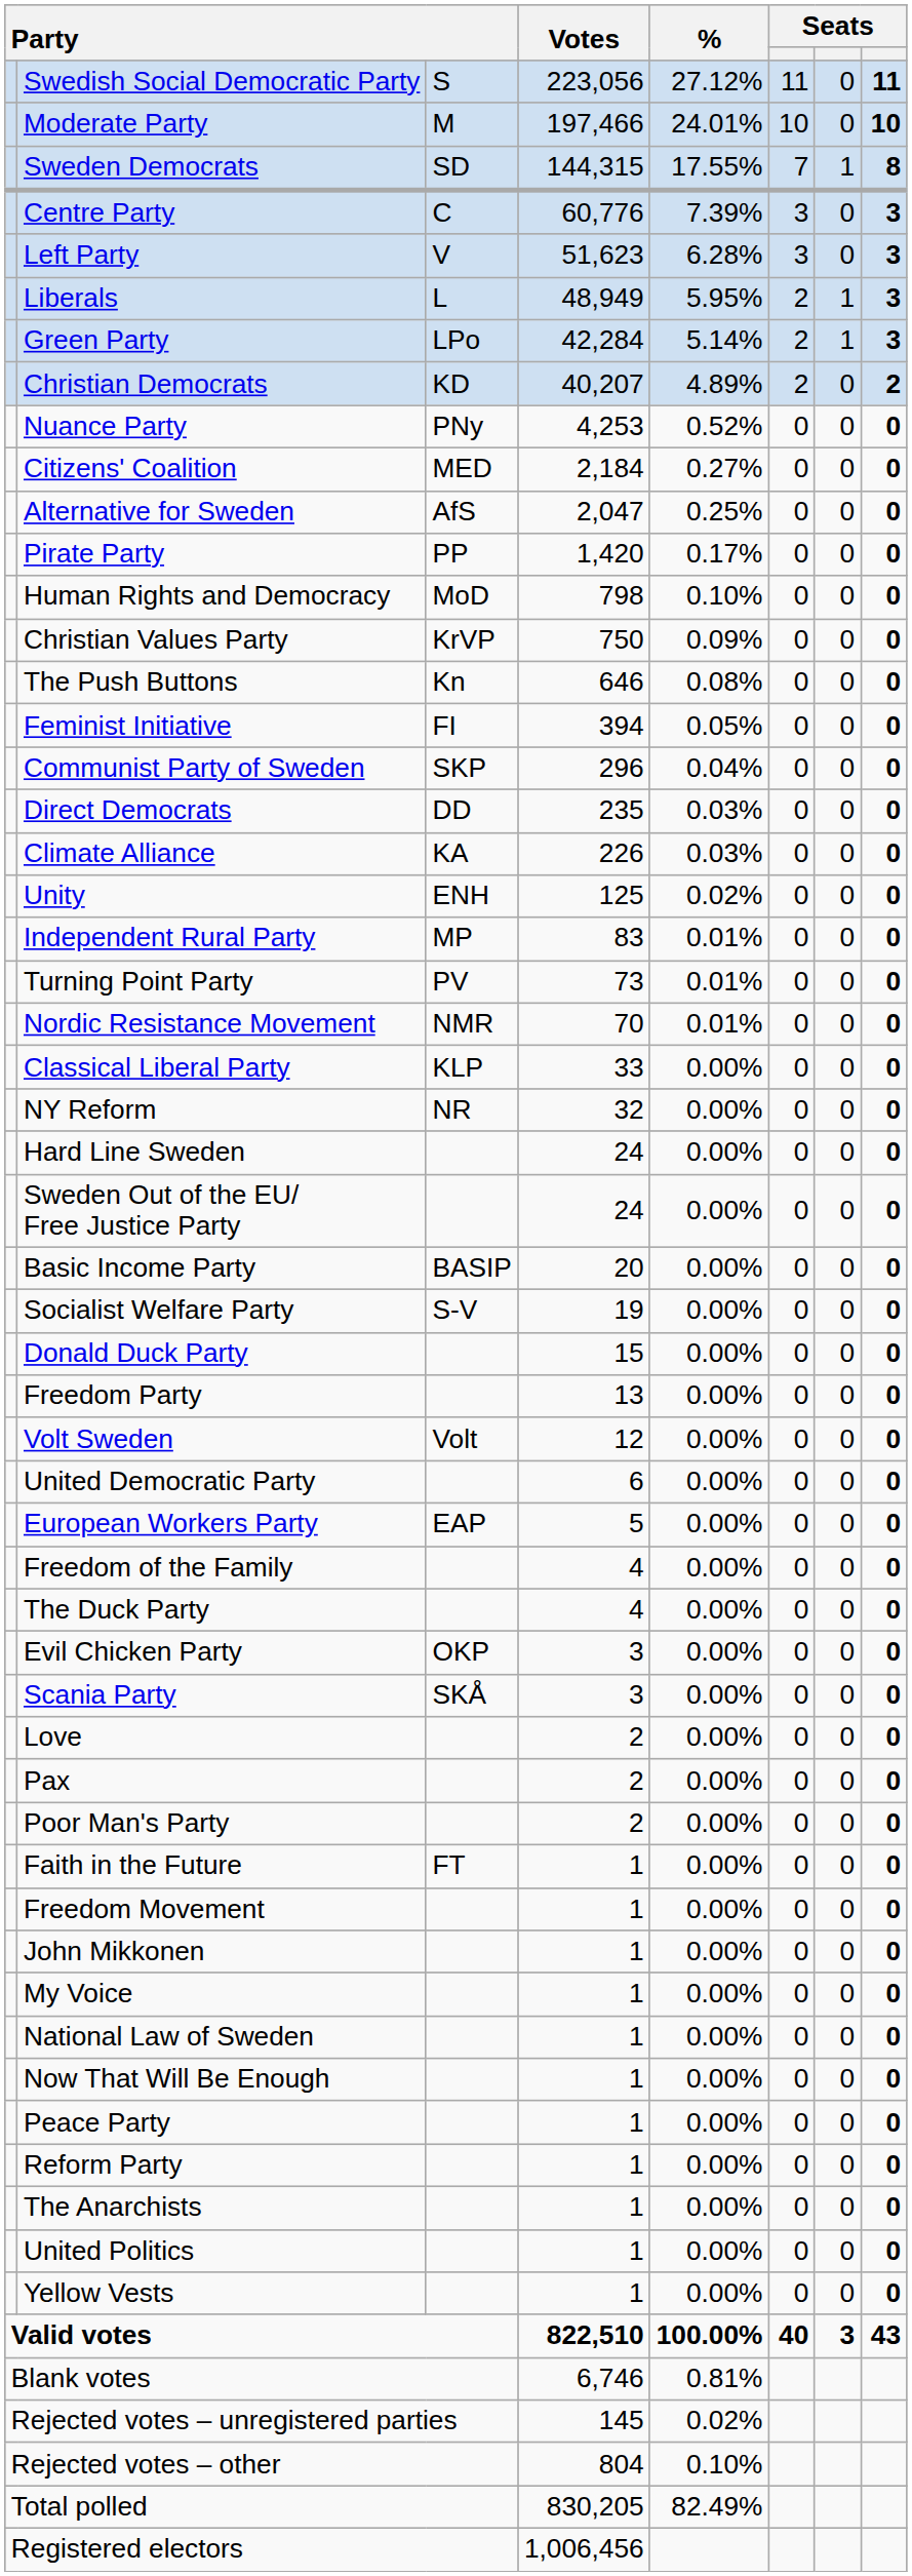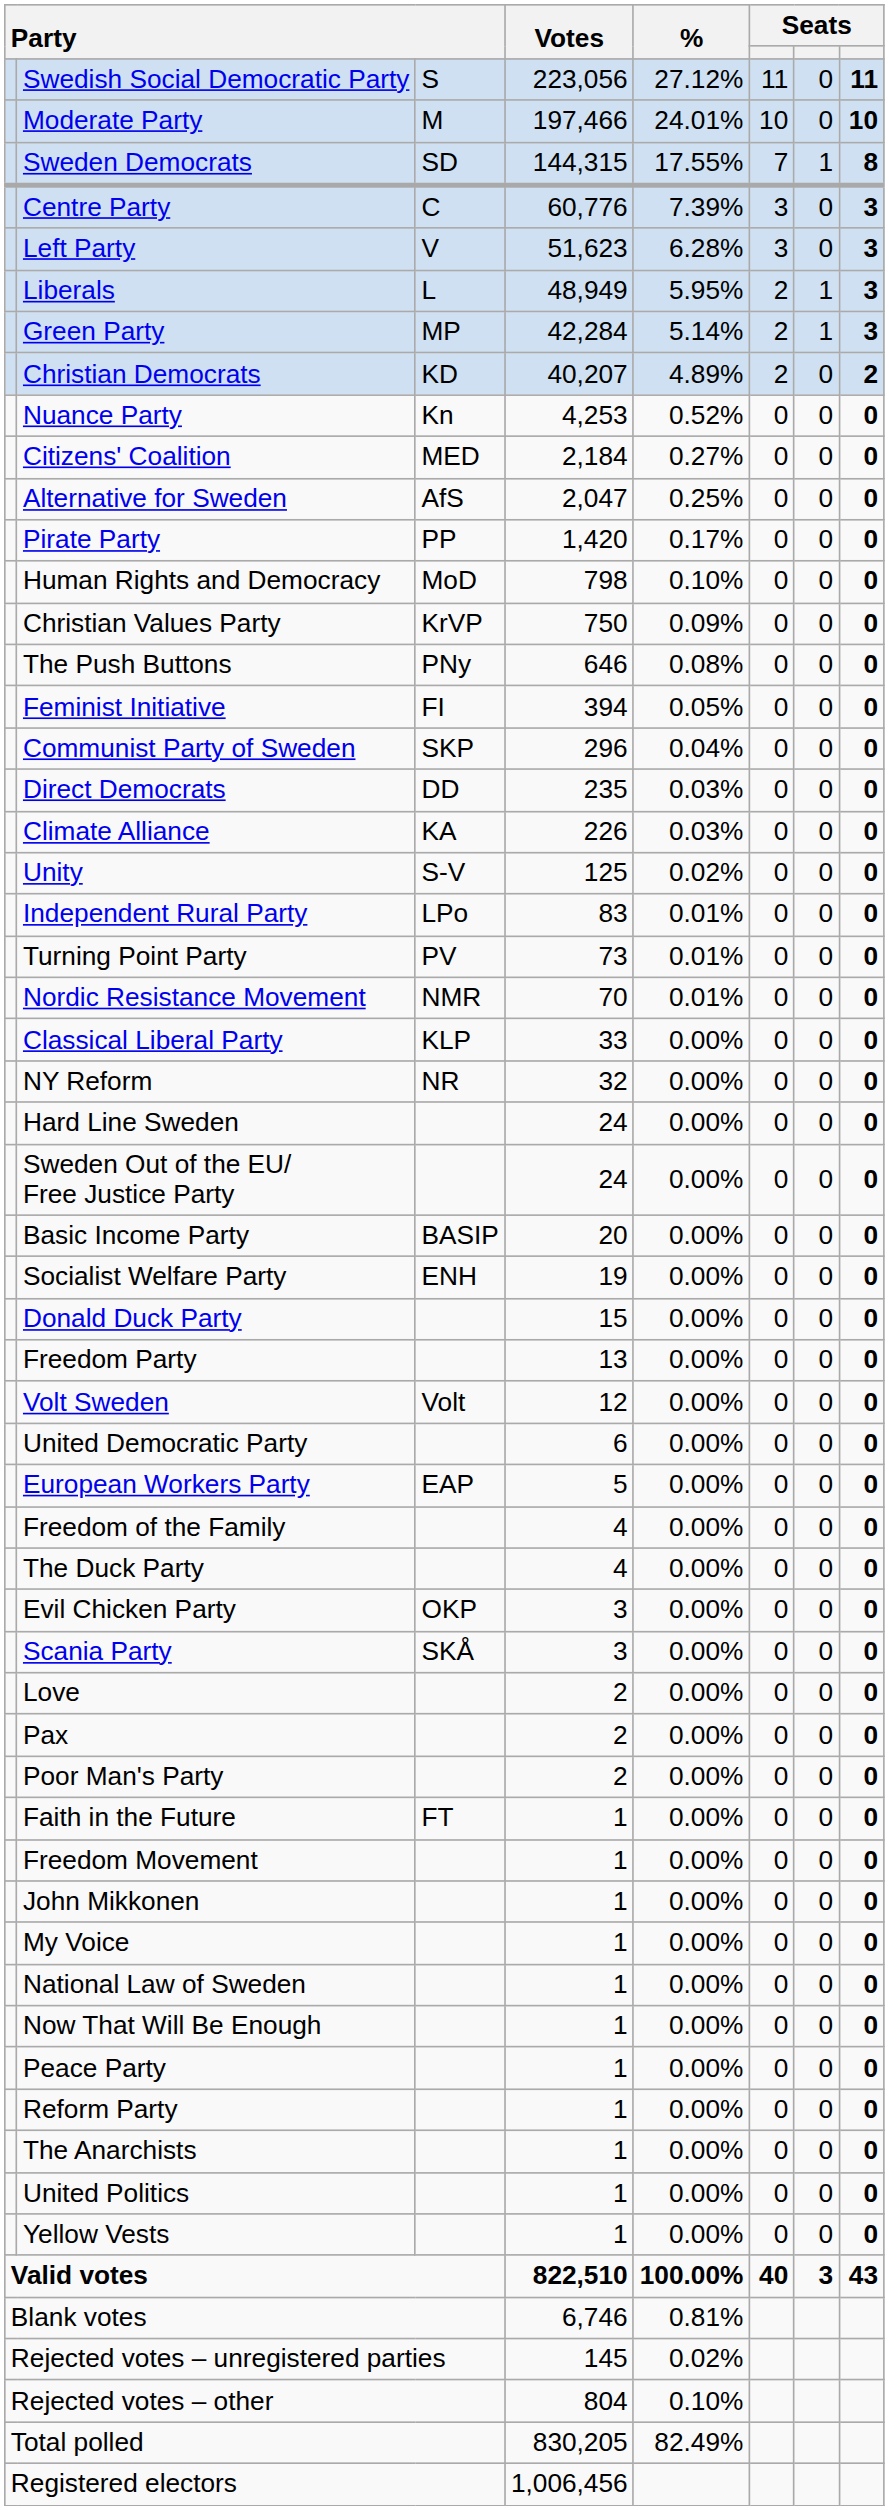 <table class="wikitable" border="1" style="text-align:right;">
 <tr>
 <th style="text-align:left;" valign=bottom rowspan=2 colspan=3>Party</th>
 <th align=center valign=bottom rowspan=2 width="50">Votes</th>
 <th align=center valign=bottom rowspan=2 width="50">%</th>
 <th colspan=3>Seats</th>
 </tr>
 <tr>
 <th align=center valign=bottom width="20"><small></small></th>
 <th align=center valign=bottom width="20"><small><a href='#'></a></small></th>
 <th align=center valign=bottom width="20"><small></small></th>
 </tr>
 <tr style="background:#CEE0F2;">
 <td></td>
 <td align=left><a href='#'>Swedish Social Democratic Party</a></td>
 <td align=left>S</td>
 <td>223,056</td>
 <td>27.12%</td>
 <td>11</td>
 <td>0</td>
 <td><strong>11</strong></td>
 </tr>
 <tr style="background:#CEE0F2;">
 <td></td>
 <td align=left><a href='#'>Moderate Party</a></td>
 <td align=left>M</td>
 <td>197,466</td>
 <td>24.01%</td>
 <td>10</td>
 <td>0</td>
 <td><strong>10</strong></td>
 </tr>
 <tr style="background:#CEE0F2;">
 <td></td>
 <td align=left><a href='#'>Sweden Democrats</a></td>
 <td align=left>SD</td>
 <td>144,315</td>
 <td>17.55%</td>
 <td>7</td>
 <td>1</td>
 <td><strong>8</strong></td>
 </tr>
 <tr style="background:#CEE0F2; border-top:3px solid darkgray;">
 <td></td>
 <td align=left><a href='#'>Centre Party</a></td>
 <td align=left>C</td>
 <td>60,776</td>
 <td>7.39%</td>
 <td>3</td>
 <td>0</td>
 <td><strong>3</strong></td>
 </tr>
 <tr style="background:#CEE0F2;">
 <td></td>
 <td align=left><a href='#'>Left Party</a></td>
 <td align=left>V</td>
 <td>51,623</td>
 <td>6.28%</td>
 <td>3</td>
 <td>0</td>
 <td><strong>3</strong></td>
 </tr>
 <tr style="background:#CEE0F2;">
 <td></td>
 <td align=left><a href='#'>Liberals</a></td>
 <td align=left>L</td>
 <td>48,949</td>
 <td>5.95%</td>
 <td>2</td>
 <td>1</td>
 <td><strong>3</strong></td>
 </tr>
 <tr style="background:#CEE0F2;">
 <td></td>
 <td align=left><a href='#'>Green Party</a></td>
-<td align=left>LPo</td>
+<td align=left>MP</td>
 <td>42,284</td>
 <td>5.14%</td>
 <td>2</td>
 <td>1</td>
 <td><strong>3</strong></td>
 </tr>
 <tr style="background:#CEE0F2;">
 <td></td>
 <td align=left><a href='#'>Christian Democrats</a></td>
 <td align=left>KD</td>
 <td>40,207</td>
 <td>4.89%</td>
 <td>2</td>
 <td>0</td>
 <td><strong>2</strong></td>
 </tr>
 <tr>
 <td></td>
 <td align=left><a href='#'>Nuance Party</a></td>
-<td align=left>PNy</td>
+<td align=left>Kn</td>
 <td>4,253</td>
 <td>0.52%</td>
 <td>0</td>
 <td>0</td>
 <td><strong>0</strong></td>
 </tr>
 <tr>
 <td></td>
 <td align=left><a href='#'>Citizens' Coalition</a></td>
 <td align=left>MED</td>
 <td>2,184</td>
 <td>0.27%</td>
 <td>0</td>
 <td>0</td>
 <td><strong>0</strong></td>
 </tr>
 <tr>
 <td></td>
 <td align=left><a href='#'>Alternative for Sweden</a></td>
 <td align=left>AfS</td>
 <td>2,047</td>
 <td>0.25%</td>
 <td>0</td>
 <td>0</td>
 <td><strong>0</strong></td>
 </tr>
 <tr>
 <td></td>
 <td align=left><a href='#'>Pirate Party</a></td>
 <td align=left>PP</td>
 <td>1,420</td>
 <td>0.17%</td>
 <td>0</td>
 <td>0</td>
 <td><strong>0</strong></td>
 </tr>
 <tr>
 <td></td>
 <td align=left>Human Rights and Democracy</td>
 <td align=left>MoD</td>
 <td>798</td>
 <td>0.10%</td>
 <td>0</td>
 <td>0</td>
 <td><strong>0</strong></td>
 </tr>
 <tr>
 <td></td>
 <td align=left>Christian Values Party</td>
 <td align=left>KrVP</td>
 <td>750</td>
 <td>0.09%</td>
 <td>0</td>
 <td>0</td>
 <td><strong>0</strong></td>
 </tr>
 <tr>
 <td></td>
 <td align=left>The Push Buttons</td>
-<td align=left>Kn</td>
+<td align=left>PNy</td>
 <td>646</td>
 <td>0.08%</td>
 <td>0</td>
 <td>0</td>
 <td><strong>0</strong></td>
 </tr>
 <tr>
 <td></td>
 <td align=left><a href='#'>Feminist Initiative</a></td>
 <td align=left>FI</td>
 <td>394</td>
 <td>0.05%</td>
 <td>0</td>
 <td>0</td>
 <td><strong>0</strong></td>
 </tr>
 <tr>
 <td></td>
 <td align=left><a href='#'>Communist Party of Sweden</a></td>
 <td align=left>SKP</td>
 <td>296</td>
 <td>0.04%</td>
 <td>0</td>
 <td>0</td>
 <td><strong>0</strong></td>
 </tr>
 <tr>
 <td></td>
 <td align=left><a href='#'>Direct Democrats</a></td>
 <td align=left>DD</td>
 <td>235</td>
 <td>0.03%</td>
 <td>0</td>
 <td>0</td>
 <td><strong>0</strong></td>
 </tr>
 <tr>
 <td></td>
 <td align=left><a href='#'>Climate Alliance</a></td>
 <td align=left>KA</td>
 <td>226</td>
 <td>0.03%</td>
 <td>0</td>
 <td>0</td>
 <td><strong>0</strong></td>
 </tr>
 <tr>
 <td></td>
 <td align=left><a href='#'>Unity</a></td>
-<td align=left>ENH</td>
+<td align=left>S-V</td>
 <td>125</td>
 <td>0.02%</td>
 <td>0</td>
 <td>0</td>
 <td><strong>0</strong></td>
 </tr>
 <tr>
 <td></td>
 <td align=left><a href='#'>Independent Rural Party</a></td>
-<td align=left>MP</td>
+<td align=left>LPo</td>
 <td>83</td>
 <td>0.01%</td>
 <td>0</td>
 <td>0</td>
 <td><strong>0</strong></td>
 </tr>
 <tr>
 <td></td>
 <td align=left>Turning Point Party</td>
 <td align=left>PV</td>
 <td>73</td>
 <td>0.01%</td>
 <td>0</td>
 <td>0</td>
 <td><strong>0</strong></td>
 </tr>
 <tr>
 <td></td>
 <td align=left><a href='#'>Nordic Resistance Movement</a></td>
 <td align=left>NMR</td>
 <td>70</td>
 <td>0.01%</td>
 <td>0</td>
 <td>0</td>
 <td><strong>0</strong></td>
 </tr>
 <tr>
 <td></td>
 <td align=left><a href='#'>Classical Liberal Party</a></td>
 <td align=left>KLP</td>
 <td>33</td>
 <td>0.00%</td>
 <td>0</td>
 <td>0</td>
 <td><strong>0</strong></td>
 </tr>
 <tr>
 <td></td>
 <td align=left>NY Reform</td>
 <td align=left>NR</td>
 <td>32</td>
 <td>0.00%</td>
 <td>0</td>
 <td>0</td>
 <td><strong>0</strong></td>
 </tr>
 <tr>
 <td></td>
 <td align=left>Hard Line Sweden</td>
 <td align=left></td>
 <td>24</td>
 <td>0.00%</td>
 <td>0</td>
 <td>0</td>
 <td><strong>0</strong></td>
 </tr>
 <tr>
 <td></td>
 <td align=left>Sweden Out of the EU/<br>Free Justice Party</td>
 <td align=left></td>
 <td>24</td>
 <td>0.00%</td>
 <td>0</td>
 <td>0</td>
 <td><strong>0</strong></td>
 </tr>
 <tr>
 <td></td>
 <td align=left>Basic Income Party</td>
 <td align=left>BASIP</td>
 <td>20</td>
 <td>0.00%</td>
 <td>0</td>
 <td>0</td>
 <td><strong>0</strong></td>
 </tr>
 <tr>
 <td></td>
 <td align=left>Socialist Welfare Party</td>
-<td align=left>S-V</td>
+<td align=left>ENH</td>
 <td>19</td>
 <td>0.00%</td>
 <td>0</td>
 <td>0</td>
 <td><strong>0</strong></td>
 </tr>
 <tr>
 <td></td>
 <td align=left><a href='#'>Donald Duck Party</a></td>
 <td align=left></td>
 <td>15</td>
 <td>0.00%</td>
 <td>0</td>
 <td>0</td>
 <td><strong>0</strong></td>
 </tr>
 <tr>
 <td></td>
 <td align=left>Freedom Party</td>
 <td align=left></td>
 <td>13</td>
 <td>0.00%</td>
 <td>0</td>
 <td>0</td>
 <td><strong>0</strong></td>
 </tr>
 <tr>
 <td></td>
 <td align=left><a href='#'>Volt Sweden</a></td>
 <td align=left>Volt</td>
 <td>12</td>
 <td>0.00%</td>
 <td>0</td>
 <td>0</td>
 <td><strong>0</strong></td>
 </tr>
 <tr>
 <td></td>
 <td align=left>United Democratic Party</td>
 <td align=left></td>
 <td>6</td>
 <td>0.00%</td>
 <td>0</td>
 <td>0</td>
 <td><strong>0</strong></td>
 </tr>
 <tr>
 <td></td>
 <td align=left><a href='#'>European Workers Party</a></td>
 <td align=left>EAP</td>
 <td>5</td>
 <td>0.00%</td>
 <td>0</td>
 <td>0</td>
 <td><strong>0</strong></td>
 </tr>
 <tr>
 <td></td>
 <td align=left>Freedom of the Family</td>
 <td align=left></td>
 <td>4</td>
 <td>0.00%</td>
 <td>0</td>
 <td>0</td>
 <td><strong>0</strong></td>
 </tr>
 <tr>
 <td></td>
 <td align=left>The Duck Party</td>
 <td align=left></td>
 <td>4</td>
 <td>0.00%</td>
 <td>0</td>
 <td>0</td>
 <td><strong>0</strong></td>
 </tr>
 <tr>
 <td></td>
 <td align=left>Evil Chicken Party</td>
 <td align=left>OKP</td>
 <td>3</td>
 <td>0.00%</td>
 <td>0</td>
 <td>0</td>
 <td><strong>0</strong></td>
 </tr>
 <tr>
 <td></td>
 <td align=left><a href='#'>Scania Party</a></td>
 <td align=left>SKÅ</td>
 <td>3</td>
 <td>0.00%</td>
 <td>0</td>
 <td>0</td>
 <td><strong>0</strong></td>
 </tr>
 <tr>
 <td></td>
 <td align=left>Love</td>
 <td align=left></td>
 <td>2</td>
 <td>0.00%</td>
 <td>0</td>
 <td>0</td>
 <td><strong>0</strong></td>
 </tr>
 <tr>
 <td></td>
 <td align=left>Pax</td>
 <td align=left></td>
 <td>2</td>
 <td>0.00%</td>
 <td>0</td>
 <td>0</td>
 <td><strong>0</strong></td>
 </tr>
 <tr>
 <td></td>
 <td align=left>Poor Man's Party</td>
 <td align=left></td>
 <td>2</td>
 <td>0.00%</td>
 <td>0</td>
 <td>0</td>
 <td><strong>0</strong></td>
 </tr>
 <tr>
 <td></td>
 <td align=left>Faith in the Future</td>
 <td align=left>FT</td>
 <td>1</td>
 <td>0.00%</td>
 <td>0</td>
 <td>0</td>
 <td><strong>0</strong></td>
 </tr>
 <tr>
 <td></td>
 <td align=left>Freedom Movement</td>
 <td align=left></td>
 <td>1</td>
 <td>0.00%</td>
 <td>0</td>
 <td>0</td>
 <td><strong>0</strong></td>
 </tr>
 <tr>
 <td></td>
 <td align=left>John Mikkonen</td>
 <td align=left></td>
 <td>1</td>
 <td>0.00%</td>
 <td>0</td>
 <td>0</td>
 <td><strong>0</strong></td>
 </tr>
 <tr>
 <td></td>
 <td align=left>My Voice</td>
 <td align=left></td>
 <td>1</td>
 <td>0.00%</td>
 <td>0</td>
 <td>0</td>
 <td><strong>0</strong></td>
 </tr>
 <tr>
 <td></td>
 <td align=left>National Law of Sweden</td>
 <td align=left></td>
 <td>1</td>
 <td>0.00%</td>
 <td>0</td>
 <td>0</td>
 <td><strong>0</strong></td>
 </tr>
 <tr>
 <td></td>
 <td align=left>Now That Will Be Enough</td>
 <td align=left></td>
 <td>1</td>
 <td>0.00%</td>
 <td>0</td>
 <td>0</td>
 <td><strong>0</strong></td>
 </tr>
 <tr>
 <td></td>
 <td align=left>Peace Party</td>
 <td align=left></td>
 <td>1</td>
 <td>0.00%</td>
 <td>0</td>
 <td>0</td>
 <td><strong>0</strong></td>
 </tr>
 <tr>
 <td></td>
 <td align=left>Reform Party</td>
 <td align=left></td>
 <td>1</td>
 <td>0.00%</td>
 <td>0</td>
 <td>0</td>
 <td><strong>0</strong></td>
 </tr>
 <tr>
 <td></td>
 <td align=left>The Anarchists</td>
 <td align=left></td>
 <td>1</td>
 <td>0.00%</td>
 <td>0</td>
 <td>0</td>
 <td><strong>0</strong></td>
 </tr>
 <tr>
 <td></td>
 <td align=left>United Politics</td>
 <td align=left></td>
 <td>1</td>
 <td>0.00%</td>
 <td>0</td>
 <td>0</td>
 <td><strong>0</strong></td>
 </tr>
 <tr>
 <td></td>
 <td align=left>Yellow Vests</td>
 <td align=left></td>
 <td>1</td>
 <td>0.00%</td>
 <td>0</td>
 <td>0</td>
 <td><strong>0</strong></td>
 </tr>
 <tr style="font-weight:bold">
 <td align=left colspan=3>Valid votes</td>
 <td>822,510</td>
 <td>100.00%</td>
 <td>40</td>
 <td>3</td>
 <td>43</td>
 </tr>
 <tr>
 <td align=left colspan=3>Blank votes</td>
 <td>6,746</td>
 <td>0.81%</td>
 <td></td>
 <td></td>
 <td></td>
 </tr>
 <tr>
 <td align=left colspan=3>Rejected votes – unregistered parties</td>
 <td>145</td>
 <td>0.02%</td>
 <td></td>
 <td></td>
 <td></td>
 </tr>
 <tr>
 <td align=left colspan=3>Rejected votes – other</td>
 <td>804</td>
 <td>0.10%</td>
 <td></td>
 <td></td>
 <td></td>
 </tr>
 <tr>
 <td align=left colspan=3>Total polled</td>
 <td>830,205</td>
 <td>82.49%</td>
 <td></td>
 <td></td>
 <td></td>
 </tr>
 <tr>
 <td align=left colspan=3>Registered electors</td>
 <td>1,006,456</td>
 <td></td>
 <td></td>
 <td></td>
 <td></td>
 </tr>
 </table>
